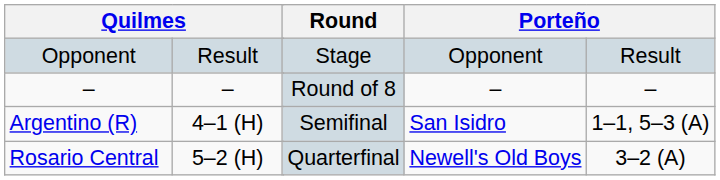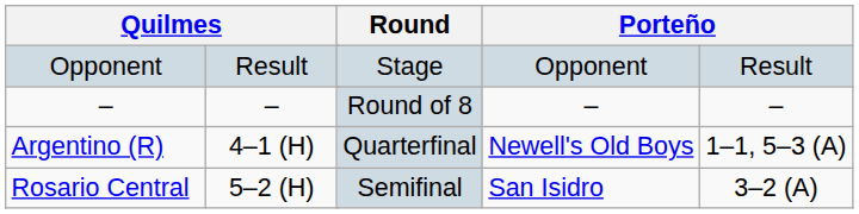 <table class="wikitable" style="text-align:center;">
 <tr>
 <th colspan=3 width=200px><a href='#'>Quilmes</a></th>
 <th>Round</th>
 <th colspan=3 width=200px><a href='#'>Porteño</a></th>
 </tr>
 <tr bgcolor= #CFDBE2>
 <td>Opponent</td>
 <td colspan=2 width= 70px>Result</td>
 <td>Stage</td>
 <td>Opponent</td>
 <td colspan=2 width= 70px>Result</td>
 </tr>
 <tr>
 <td align= center>–</td>
 <td colspan=2>–</td>
 <td bgcolor= #CFDBE2>Round of 8</td>
 <td align= center>–</td>
 <td colspan=2>–</td>
 </tr>
 <tr>
 <td align=left><a href='#'>Argentino (R)</a></td>
 <td colspan=2>4–1 (H)</td>
-<td bgcolor= #CFDBE2>Semifinal</td>
-<td align=left><a href='#'>San Isidro</a></td>
+<td bgcolor= #CFDBE2>Quarterfinal</td>
+<td align=left><a href='#'>Newell's Old Boys</a></td>
 <td colspan=2>1–1, 5–3 (A)</td>
 </tr>
 <tr>
 <td align=left><a href='#'>Rosario Central</a></td>
 <td colspan=2>5–2 (H)</td>
-<td bgcolor= #CFDBE2>Quarterfinal</td>
-<td align=left><a href='#'>Newell's Old Boys</a></td>
+<td bgcolor= #CFDBE2>Semifinal</td>
+<td align=left><a href='#'>San Isidro</a></td>
 <td colspan=2>3–2 (A) </td>
 </tr>
 </table>
